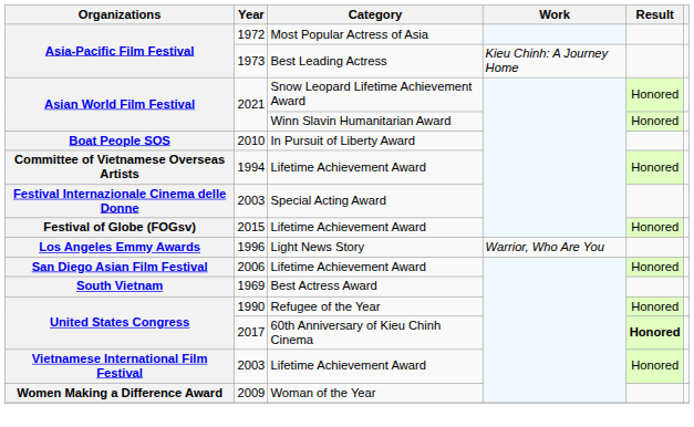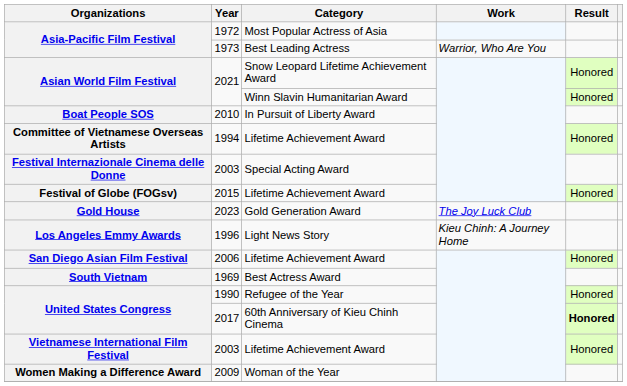 <table class= "wikitable plainrowheaders sortable" width=100%>
 <tr>
 <th scope="col">Organizations</th>
 <th scope="col">Year</th>
 <th scope="col">Category</th>
 <th scope="col">Work</th>
 <th scope="col">Result</th>
 <th scope="col" class="unsortable"></th>
 </tr>
 <tr>
 <th scope="row" rowspan="2"><a href='#'>Asia-Pacific Film Festival</a></th>
 <td style="text-align: center;">1972</td>
 <td>Most Popular Actress of Asia</td>
 <td style="background: #F0F8FF"></td>
 <td></td>
 <td style="text-align:center;"></td>
 </tr>
 <tr>
 <td style="text-align: center;">1973</td>
 <td>Best Leading Actress</td>
-<td><em>Kieu Chinh: A Journey Home</em></td>
+<td><em>Warrior, Who Are You</em></td>
 <td></td>
 <td style="text-align:center;"></td>
 </tr>
 <tr>
 <th scope="row" rowspan="2"><a href='#'>Asian World Film Festival</a></th>
 <td style="text-align: center;" rowspan="2">2021</td>
 <td>Snow Leopard Lifetime Achievement Award</td>
 <td style="background: #F0F8FF" rowspan="6"></td>
 <td style="text-align:center; background: #E0FFC0;">Honored</td>
 <td style="text-align:center;"></td>
 </tr>
 <tr>
 <td>Winn Slavin Humanitarian Award</td>
 <td style="text-align:center; background: #E0FFC0;">Honored</td>
 <td style="text-align:center;"></td>
 </tr>
 <tr>
 <th scope="row"><a href='#'>Boat People SOS</a></th>
 <td style="text-align: center;">2010</td>
 <td>In Pursuit of Liberty Award</td>
 <td></td>
 <td style="text-align:center;"></td>
 </tr>
 <tr>
 <th scope="row">Committee of Vietnamese Overseas Artists</th>
 <td style="text-align: center;">1994</td>
 <td>Lifetime Achievement Award</td>
 <td style="text-align:center; background: #E0FFC0;">Honored</td>
 <td style="text-align:center;"></td>
 </tr>
 <tr>
 <th scope="row"><a href='#'>Festival Internazionale Cinema delle Donne</a></th>
 <td style="text-align: center;">2003</td>
 <td>Special Acting Award</td>
 <td></td>
 <td style="text-align:center;"></td>
 </tr>
 <tr>
 <th scope="row">Festival of Globe (FOGsv)</th>
 <td style="text-align: center;">2015</td>
 <td>Lifetime Achievement Award</td>
 <td style="text-align:center; background: #E0FFC0;">Honored</td>
 <td style="text-align:center;"></td>
 </tr>
 <tr>
+<th scope="row"><a href='#'>Gold House</a></th>
+<td style="text-align: center;">2023</td>
+<td>Gold Generation Award</td>
+<td><em><a href='#'>The Joy Luck Club</a></em></td>
+<td></td>
+<td style="text-align:center;"></td>
+</tr>
+<tr>
 <th scope="row"><a href='#'>Los Angeles Emmy Awards</a></th>
 <td style="text-align: center;">1996</td>
 <td>Light News Story</td>
-<td><em>Warrior, Who Are You</em></td>
+<td><em>Kieu Chinh: A Journey Home</em></td>
 <td></td>
 <td style="text-align:center;"></td>
 </tr>
 <tr>
 <th scope="row"><a href='#'>San Diego Asian Film Festival</a></th>
 <td style="text-align: center;">2006</td>
 <td>Lifetime Achievement Award</td>
 <td style="background: #F0F8FF" rowspan="6"></td>
 <td style="text-align:center; background: #E0FFC0;">Honored</td>
 <td style="text-align:center;"></td>
 </tr>
 <tr>
 <th scope="row"><a href='#'>South Vietnam</a></th>
 <td style="text-align: center;">1969</td>
 <td>Best Actress Award</td>
 <td></td>
 <td style="text-align:center;"></td>
 </tr>
 <tr>
 <th scope="row" rowspan="2"><a href='#'>United States Congress</a></th>
 <td style="text-align: center;">1990</td>
 <td>Refugee of the Year</td>
 <td style="text-align:center; background: #E0FFC0;">Honored</td>
 <td style="text-align:center;"></td>
 </tr>
 <tr>
 <td style="text-align: center;">2017</td>
 <td>60th Anniversary of Kieu Chinh Cinema</td>
 <td style="text-align:center; background: #E0FFC0;"><strong>Honored</strong></td>
 <td style="text-align:center;"></td>
 </tr>
 <tr>
 <th scope="row"><a href='#'>Vietnamese International Film Festival</a></th>
 <td style="text-align: center;">2003</td>
 <td>Lifetime Achievement Award</td>
 <td style="text-align:center; background: #E0FFC0;">Honored</td>
 <td style="text-align:center;"></td>
 </tr>
 <tr>
 <th scope="row">Women Making a Difference Award</th>
 <td style="text-align: center;">2009</td>
 <td>Woman of the Year</td>
 <td></td>
 <td style="text-align:center;"></td>
 </tr>
 <tr>
 </tr>
 </table>
